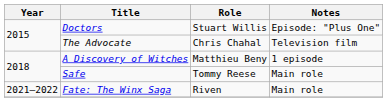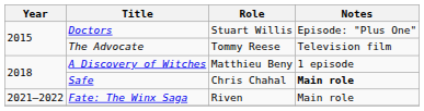 <table class="wikitable">
 <tr>
 <th>Year</th>
 <th>Title</th>
 <th>Role</th>
 <th>Notes</th>
 </tr>
 <tr>
 <td rowspan="2">2015</td>
 <td><em><a href='#'>Doctors</a></em></td>
 <td>Stuart Willis</td>
 <td>Episode: "Plus One"</td>
 </tr>
 <tr>
 <td><em>The Advocate</em></td>
-<td>Chris Chahal</td>
+<td>Tommy Reese</td>
 <td>Television film</td>
 </tr>
 <tr>
 <td rowspan="2">2018</td>
 <td><em><a href='#'>A Discovery of Witches</a></em></td>
 <td>Matthieu Beny</td>
 <td>1 episode</td>
 </tr>
 <tr>
 <td><em><a href='#'>Safe</a></em></td>
-<td>Tommy Reese</td>
-<td>Main role</td>
+<td>Chris Chahal</td>
+<td><strong>Main role</strong></td>
 </tr>
 <tr>
 <td>2021–2022</td>
 <td><em><a href='#'>Fate: The Winx Saga</a></em></td>
 <td>Riven</td>
 <td>Main role</td>
 </tr>
 <tr>
 </tr>
 </table>
